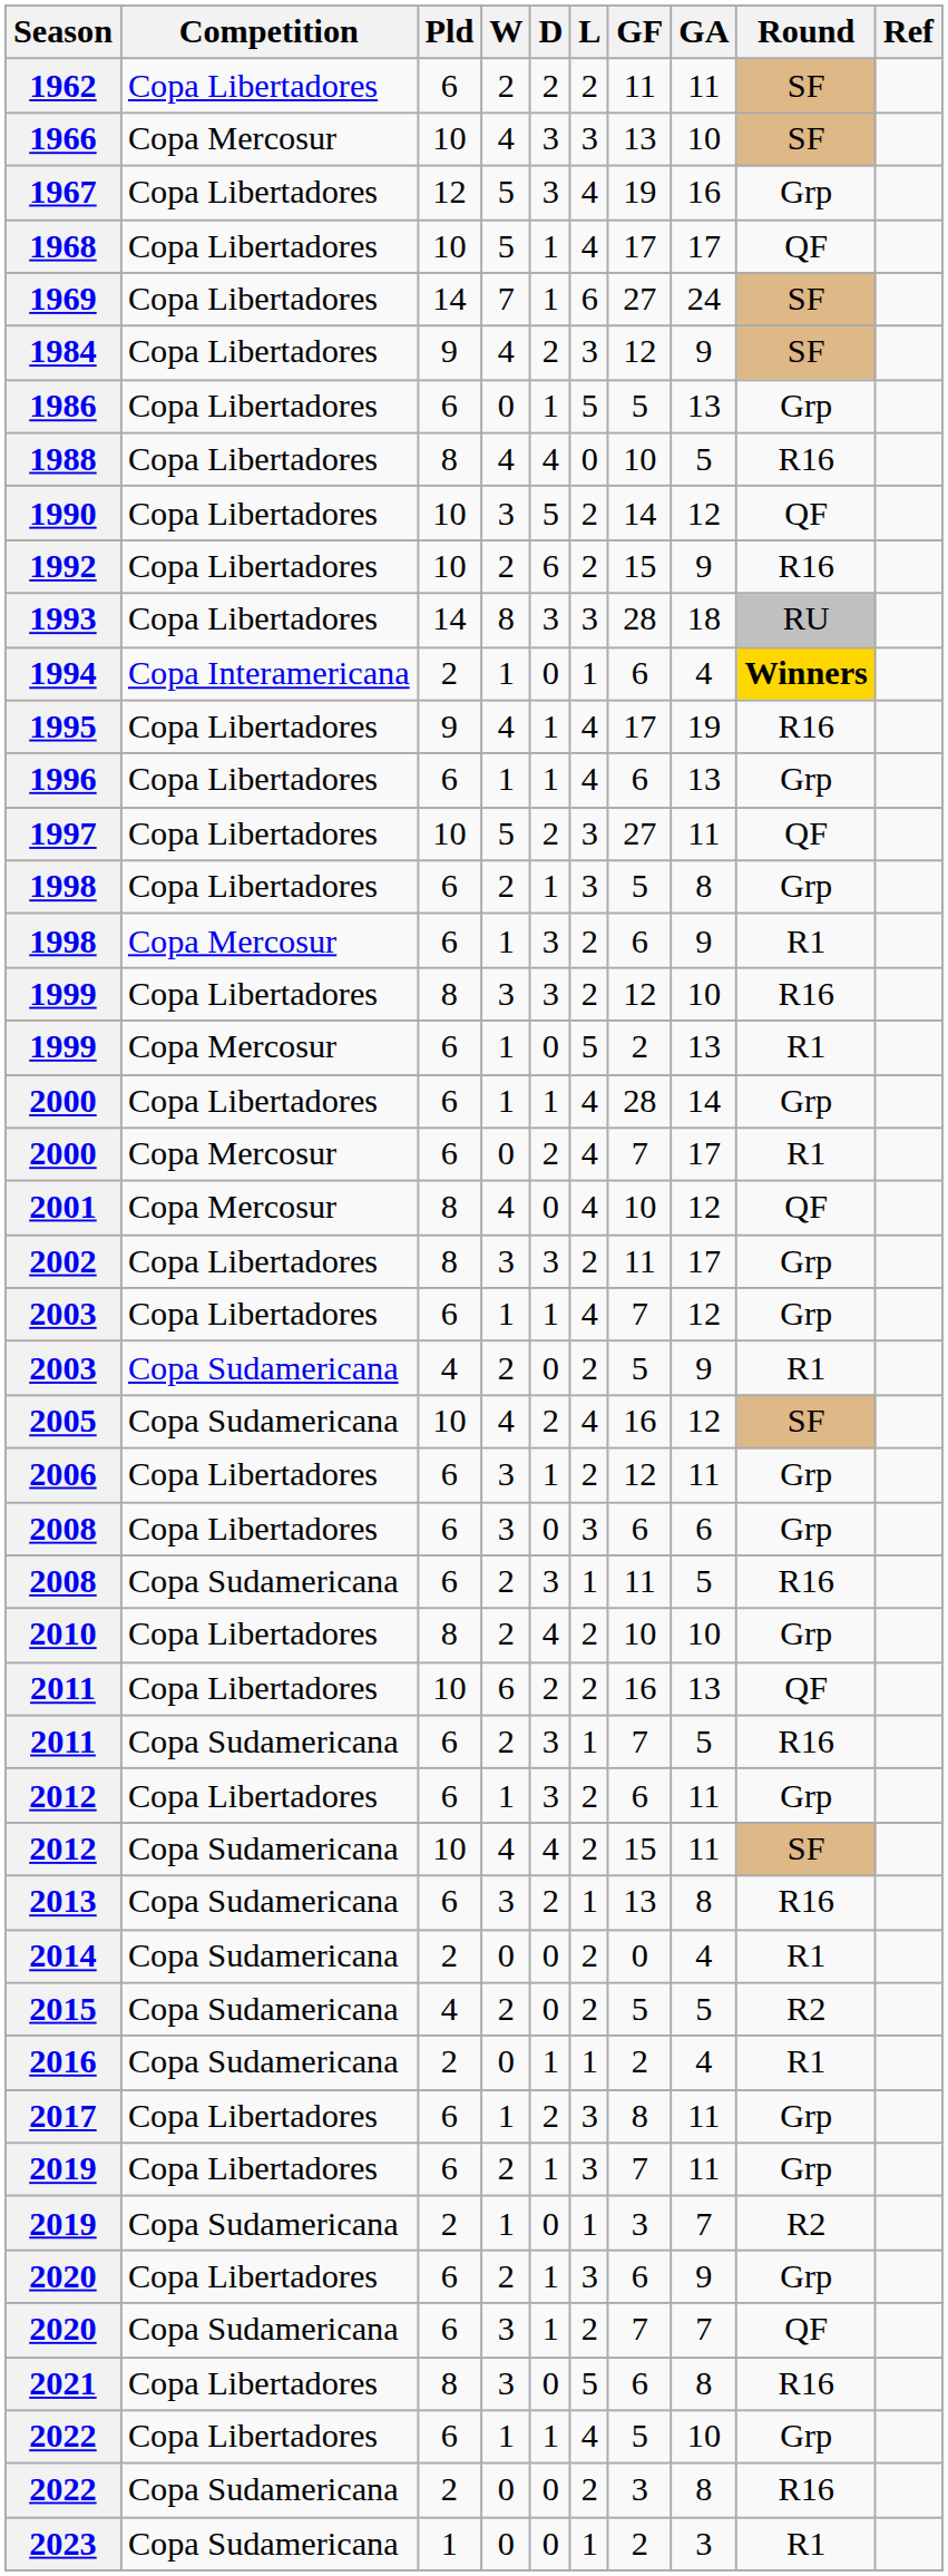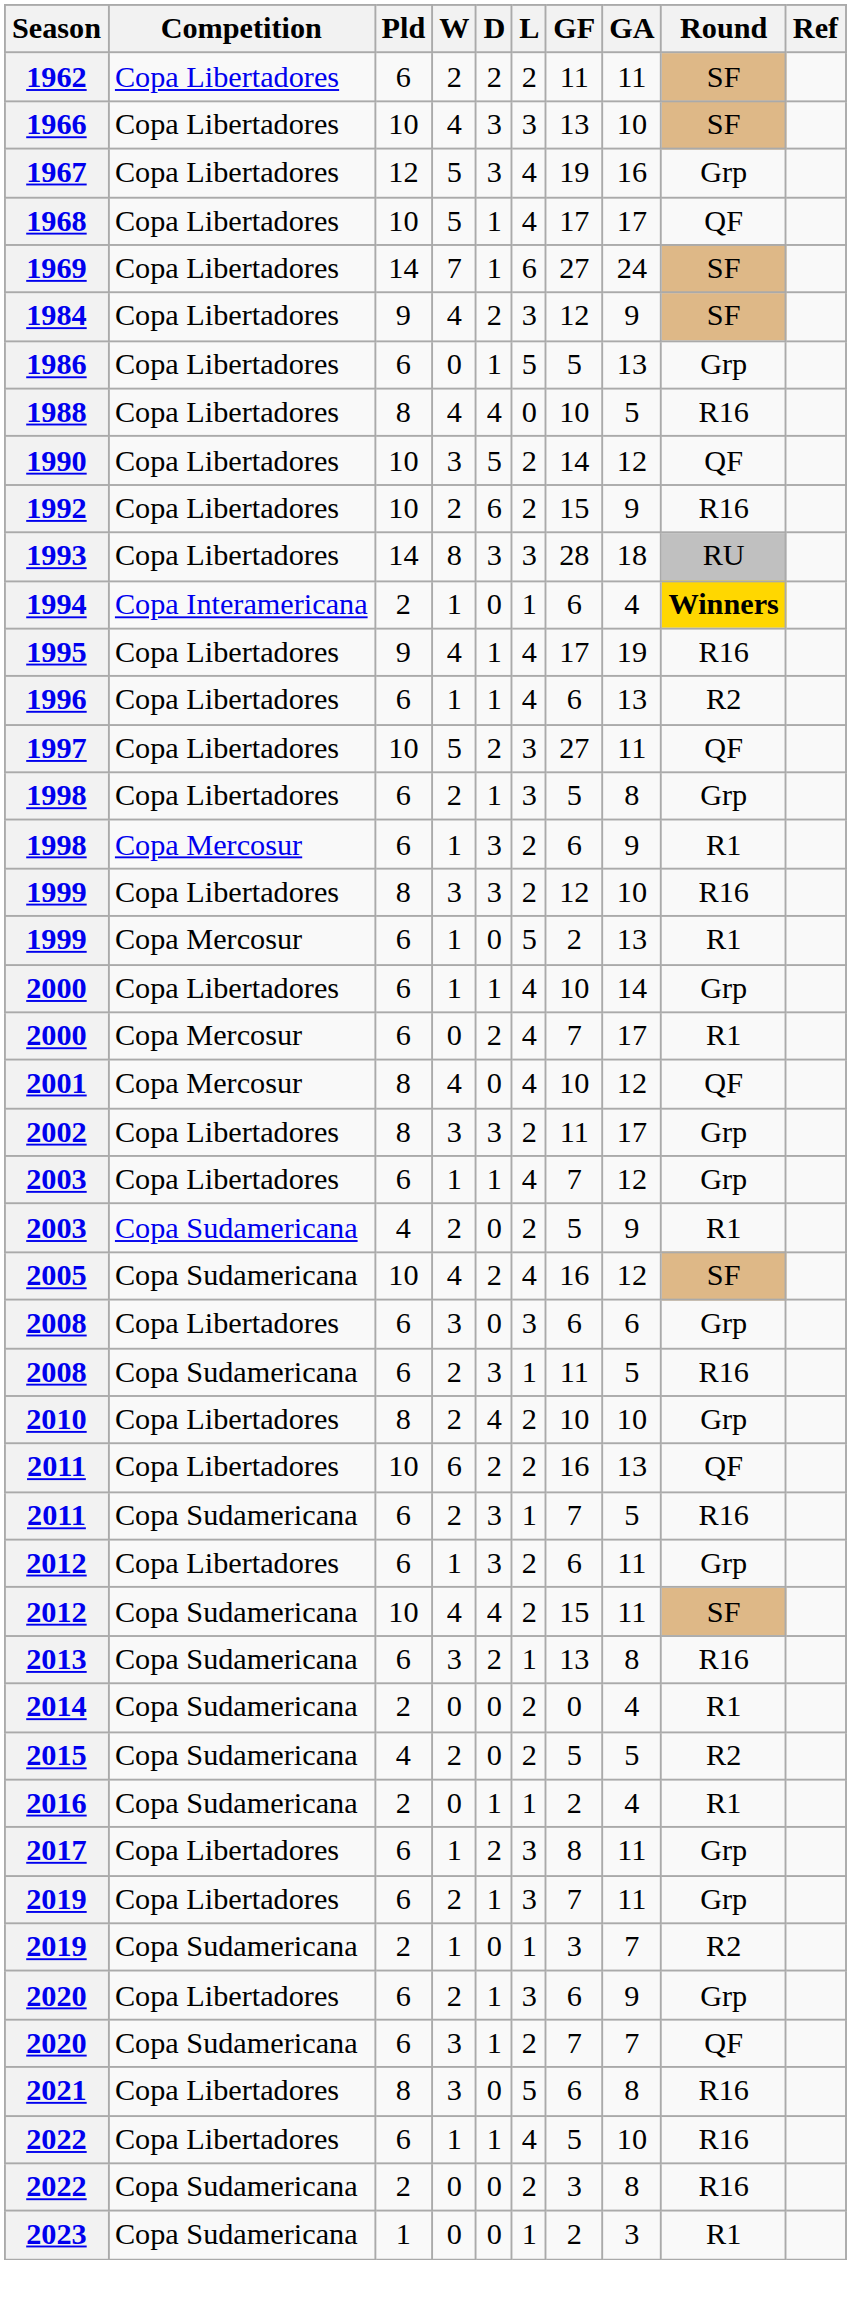 <table class="wikitable plainrowheaders sortable" style="text-align:center;">
 <tr>
 <th scope="col">Season</th>
 <th scope="col">Competition</th>
 <th scope="col">Pld</th>
 <th scope="col">W</th>
 <th scope="col">D</th>
 <th scope="col">L</th>
 <th scope="col">GF</th>
 <th scope="col">GA</th>
 <th scope="col">Round</th>
 <th scope="col">Ref</th>
 </tr>
 <tr>
 <th scope="row" style="text-align:center"><a href='#'>1962</a></th>
 <td align=left><a href='#'>Copa Libertadores</a></td>
 <td>6</td>
 <td>2</td>
 <td>2</td>
 <td>2</td>
 <td>11</td>
 <td>11</td>
 <td bgcolor="#DEB887">SF</td>
 <td></td>
 </tr>
 <tr>
 <th scope="row" style="text-align:center"><a href='#'>1966</a></th>
-<td align=left>Copa Mercosur</td>
+<td align=left>Copa Libertadores</td>
 <td>10</td>
 <td>4</td>
 <td>3</td>
 <td>3</td>
 <td>13</td>
 <td>10</td>
 <td bgcolor="#DEB887">SF</td>
 <td></td>
 </tr>
 <tr>
 <th scope="row" style="text-align:center"><a href='#'>1967</a></th>
 <td align=left>Copa Libertadores</td>
 <td>12</td>
 <td>5</td>
 <td>3</td>
 <td>4</td>
 <td>19</td>
 <td>16</td>
 <td>Grp</td>
 <td></td>
 </tr>
 <tr>
 <th scope="row" style="text-align:center"><a href='#'>1968</a></th>
 <td align=left>Copa Libertadores</td>
 <td>10</td>
 <td>5</td>
 <td>1</td>
 <td>4</td>
 <td>17</td>
 <td>17</td>
 <td>QF</td>
 <td></td>
 </tr>
 <tr>
 <th scope="row" style="text-align:center"><a href='#'>1969</a></th>
 <td align=left>Copa Libertadores</td>
 <td>14</td>
 <td>7</td>
 <td>1</td>
 <td>6</td>
 <td>27</td>
 <td>24</td>
 <td bgcolor="#DEB887">SF</td>
 <td></td>
 </tr>
 <tr>
 <th scope="row" style="text-align:center"><a href='#'>1984</a></th>
 <td align=left>Copa Libertadores</td>
 <td>9</td>
 <td>4</td>
 <td>2</td>
 <td>3</td>
 <td>12</td>
 <td>9</td>
 <td bgcolor="#DEB887">SF</td>
 <td></td>
 </tr>
 <tr>
 <th scope="row" style="text-align:center"><a href='#'>1986</a></th>
 <td align=left>Copa Libertadores</td>
 <td>6</td>
 <td>0</td>
 <td>1</td>
 <td>5</td>
 <td>5</td>
 <td>13</td>
 <td>Grp</td>
 <td></td>
 </tr>
 <tr>
 <th scope="row" style="text-align:center"><a href='#'>1988</a></th>
 <td align=left>Copa Libertadores</td>
 <td>8</td>
 <td>4</td>
 <td>4</td>
 <td>0</td>
 <td>10</td>
 <td>5</td>
 <td>R16</td>
 <td></td>
 </tr>
 <tr>
 <th scope="row" style="text-align:center"><a href='#'>1990</a></th>
 <td align=left>Copa Libertadores</td>
 <td>10</td>
 <td>3</td>
 <td>5</td>
 <td>2</td>
 <td>14</td>
 <td>12</td>
 <td>QF</td>
 <td></td>
 </tr>
 <tr>
 <th scope="row" style="text-align:center"><a href='#'>1992</a></th>
 <td align=left>Copa Libertadores</td>
 <td>10</td>
 <td>2</td>
 <td>6</td>
 <td>2</td>
 <td>15</td>
 <td>9</td>
 <td>R16</td>
 <td></td>
 </tr>
 <tr>
 <th scope="row" style="text-align:center"><a href='#'>1993</a></th>
 <td align=left>Copa Libertadores</td>
 <td>14</td>
 <td>8</td>
 <td>3</td>
 <td>3</td>
 <td>28</td>
 <td>18</td>
 <td bgcolor="silver">RU</td>
 <td></td>
 </tr>
 <tr>
 <th scope="row" style="text-align:center"><a href='#'>1994</a></th>
 <td align=left><a href='#'>Copa Interamericana</a></td>
 <td>2</td>
 <td>1</td>
 <td>0</td>
 <td>1</td>
 <td>6</td>
 <td>4</td>
 <td bgcolor="gold"><strong>Winners</strong></td>
 <td></td>
 </tr>
 <tr>
 <th scope="row" style="text-align:center"><a href='#'>1995</a></th>
 <td align=left>Copa Libertadores</td>
 <td>9</td>
 <td>4</td>
 <td>1</td>
 <td>4</td>
 <td>17</td>
 <td>19</td>
 <td>R16</td>
 <td></td>
 </tr>
 <tr>
 <th scope="row" style="text-align:center"><a href='#'>1996</a></th>
 <td align=left>Copa Libertadores</td>
 <td>6</td>
 <td>1</td>
 <td>1</td>
 <td>4</td>
 <td>6</td>
 <td>13</td>
-<td>Grp</td>
+<td>R2</td>
 <td></td>
 </tr>
 <tr>
 <th scope="row" style="text-align:center"><a href='#'>1997</a></th>
 <td align=left>Copa Libertadores</td>
 <td>10</td>
 <td>5</td>
 <td>2</td>
 <td>3</td>
 <td>27</td>
 <td>11</td>
 <td>QF</td>
 <td></td>
 </tr>
 <tr>
 <th scope="row" style="text-align:center"><a href='#'>1998</a></th>
 <td align=left>Copa Libertadores</td>
 <td>6</td>
 <td>2</td>
 <td>1</td>
 <td>3</td>
 <td>5</td>
 <td>8</td>
 <td>Grp</td>
 <td></td>
 </tr>
 <tr>
 <th scope="row" style="text-align:center"><a href='#'>1998</a></th>
 <td align=left><a href='#'>Copa Mercosur</a></td>
 <td>6</td>
 <td>1</td>
 <td>3</td>
 <td>2</td>
 <td>6</td>
 <td>9</td>
 <td>R1</td>
 <td></td>
 </tr>
 <tr>
 <th scope="row" style="text-align:center"><a href='#'>1999</a></th>
 <td align=left>Copa Libertadores</td>
 <td>8</td>
 <td>3</td>
 <td>3</td>
 <td>2</td>
 <td>12</td>
 <td>10</td>
 <td>R16</td>
 <td></td>
 </tr>
 <tr>
 <th scope="row" style="text-align:center"><a href='#'>1999</a></th>
 <td align=left>Copa Mercosur</td>
 <td>6</td>
 <td>1</td>
 <td>0</td>
 <td>5</td>
 <td>2</td>
 <td>13</td>
 <td>R1</td>
 <td></td>
 </tr>
 <tr>
 <th scope="row" style="text-align:center"><a href='#'>2000</a></th>
 <td align=left>Copa Libertadores</td>
 <td>6</td>
 <td>1</td>
 <td>1</td>
 <td>4</td>
-<td>28</td>
+<td>10</td>
 <td>14</td>
 <td>Grp</td>
 <td></td>
 </tr>
 <tr>
 <th scope="row" style="text-align:center"><a href='#'>2000</a></th>
 <td align=left>Copa Mercosur</td>
 <td>6</td>
 <td>0</td>
 <td>2</td>
 <td>4</td>
 <td>7</td>
 <td>17</td>
 <td>R1</td>
 <td></td>
 </tr>
 <tr>
 <th scope="row" style="text-align:center"><a href='#'>2001</a></th>
 <td align=left>Copa Mercosur</td>
 <td>8</td>
 <td>4</td>
 <td>0</td>
 <td>4</td>
 <td>10</td>
 <td>12</td>
 <td>QF</td>
 <td></td>
 </tr>
 <tr>
 <th scope="row" style="text-align:center"><a href='#'>2002</a></th>
 <td align=left>Copa Libertadores</td>
 <td>8</td>
 <td>3</td>
 <td>3</td>
 <td>2</td>
 <td>11</td>
 <td>17</td>
 <td>Grp</td>
 <td></td>
 </tr>
 <tr>
 <th scope="row" style="text-align:center"><a href='#'>2003</a></th>
 <td align=left>Copa Libertadores</td>
 <td>6</td>
 <td>1</td>
 <td>1</td>
 <td>4</td>
 <td>7</td>
 <td>12</td>
 <td>Grp</td>
 <td></td>
 </tr>
 <tr>
 <th scope="row" style="text-align:center"><a href='#'>2003</a></th>
 <td align=left><a href='#'>Copa Sudamericana</a></td>
 <td>4</td>
 <td>2</td>
 <td>0</td>
 <td>2</td>
 <td>5</td>
 <td>9</td>
 <td>R1</td>
 <td></td>
 </tr>
 <tr>
 <th scope="row" style="text-align:center"><a href='#'>2005</a></th>
 <td align=left>Copa Sudamericana</td>
 <td>10</td>
 <td>4</td>
 <td>2</td>
 <td>4</td>
 <td>16</td>
 <td>12</td>
 <td bgcolor="#DEB887">SF</td>
-<td></td>
-</tr>
-<tr>
-<th scope="row" style="text-align:center"><a href='#'>2006</a></th>
-<td align=left>Copa Libertadores</td>
-<td>6</td>
-<td>3</td>
-<td>1</td>
-<td>2</td>
-<td>12</td>
-<td>11</td>
-<td>Grp</td>
 <td></td>
 </tr>
 <tr>
 <th scope="row" style="text-align:center"><a href='#'>2008</a></th>
 <td align=left>Copa Libertadores</td>
 <td>6</td>
 <td>3</td>
 <td>0</td>
 <td>3</td>
 <td>6</td>
 <td>6</td>
 <td>Grp</td>
 <td></td>
 </tr>
 <tr>
 <th scope="row" style="text-align:center"><a href='#'>2008</a></th>
 <td align=left>Copa Sudamericana</td>
 <td>6</td>
 <td>2</td>
 <td>3</td>
 <td>1</td>
 <td>11</td>
 <td>5</td>
 <td>R16</td>
 <td></td>
 </tr>
 <tr>
 <th scope="row" style="text-align:center"><a href='#'>2010</a></th>
 <td align=left>Copa Libertadores</td>
 <td>8</td>
 <td>2</td>
 <td>4</td>
 <td>2</td>
 <td>10</td>
 <td>10</td>
 <td>Grp</td>
 <td></td>
 </tr>
 <tr>
 <th scope="row" style="text-align:center"><a href='#'>2011</a></th>
 <td align=left>Copa Libertadores</td>
 <td>10</td>
 <td>6</td>
 <td>2</td>
 <td>2</td>
 <td>16</td>
 <td>13</td>
 <td>QF</td>
 <td></td>
 </tr>
 <tr>
 <th scope="row" style="text-align:center"><a href='#'>2011</a></th>
 <td align=left>Copa Sudamericana</td>
 <td>6</td>
 <td>2</td>
 <td>3</td>
 <td>1</td>
 <td>7</td>
 <td>5</td>
 <td>R16</td>
 <td></td>
 </tr>
 <tr>
 <th scope="row" style="text-align:center"><a href='#'>2012</a></th>
 <td align=left>Copa Libertadores</td>
 <td>6</td>
 <td>1</td>
 <td>3</td>
 <td>2</td>
 <td>6</td>
 <td>11</td>
 <td>Grp</td>
 <td></td>
 </tr>
 <tr>
 <th scope="row" style="text-align:center"><a href='#'>2012</a></th>
 <td align=left>Copa Sudamericana</td>
 <td>10</td>
 <td>4</td>
 <td>4</td>
 <td>2</td>
 <td>15</td>
 <td>11</td>
 <td bgcolor="#DEB887">SF</td>
 <td></td>
 </tr>
 <tr>
 <th scope="row" style="text-align:center"><a href='#'>2013</a></th>
 <td align=left>Copa Sudamericana</td>
 <td>6</td>
 <td>3</td>
 <td>2</td>
 <td>1</td>
 <td>13</td>
 <td>8</td>
 <td>R16</td>
 <td></td>
 </tr>
 <tr>
 <th scope="row" style="text-align:center"><a href='#'>2014</a></th>
 <td align=left>Copa Sudamericana</td>
 <td>2</td>
 <td>0</td>
 <td>0</td>
 <td>2</td>
 <td>0</td>
 <td>4</td>
 <td>R1</td>
 <td></td>
 </tr>
 <tr>
 <th scope="row" style="text-align:center"><a href='#'>2015</a></th>
 <td align=left>Copa Sudamericana</td>
 <td>4</td>
 <td>2</td>
 <td>0</td>
 <td>2</td>
 <td>5</td>
 <td>5</td>
 <td>R2</td>
 <td></td>
 </tr>
 <tr>
 <th scope="row" style="text-align:center"><a href='#'>2016</a></th>
 <td align=left>Copa Sudamericana</td>
 <td>2</td>
 <td>0</td>
 <td>1</td>
 <td>1</td>
 <td>2</td>
 <td>4</td>
 <td>R1</td>
 <td></td>
 </tr>
 <tr>
 <th scope="row" style="text-align:center"><a href='#'>2017</a></th>
 <td align=left>Copa Libertadores</td>
 <td>6</td>
 <td>1</td>
 <td>2</td>
 <td>3</td>
 <td>8</td>
 <td>11</td>
 <td>Grp</td>
 <td></td>
 </tr>
 <tr>
 <th scope="row" style="text-align:center"><a href='#'>2019</a></th>
 <td align=left>Copa Libertadores</td>
 <td>6</td>
 <td>2</td>
 <td>1</td>
 <td>3</td>
 <td>7</td>
 <td>11</td>
 <td>Grp</td>
 <td></td>
 </tr>
 <tr>
 <th scope="row" style="text-align:center"><a href='#'>2019</a></th>
 <td align=left>Copa Sudamericana</td>
 <td>2</td>
 <td>1</td>
 <td>0</td>
 <td>1</td>
 <td>3</td>
 <td>7</td>
 <td>R2</td>
 <td></td>
 </tr>
 <tr>
 <th scope="row" style="text-align:center"><a href='#'>2020</a></th>
 <td align=left>Copa Libertadores</td>
 <td>6</td>
 <td>2</td>
 <td>1</td>
 <td>3</td>
 <td>6</td>
 <td>9</td>
 <td>Grp</td>
 <td></td>
 </tr>
 <tr>
 <th scope="row" style="text-align:center"><a href='#'>2020</a></th>
 <td align=left>Copa Sudamericana</td>
 <td>6</td>
 <td>3</td>
 <td>1</td>
 <td>2</td>
 <td>7</td>
 <td>7</td>
 <td>QF</td>
 <td></td>
 </tr>
 <tr>
 <th scope="row" style="text-align:center"><a href='#'>2021</a></th>
 <td align=left>Copa Libertadores</td>
 <td>8</td>
 <td>3</td>
 <td>0</td>
 <td>5</td>
 <td>6</td>
 <td>8</td>
 <td>R16</td>
 <td></td>
 </tr>
 <tr>
 <th scope="row" style="text-align:center"><a href='#'>2022</a></th>
 <td align=left>Copa Libertadores</td>
 <td>6</td>
 <td>1</td>
 <td>1</td>
 <td>4</td>
 <td>5</td>
 <td>10</td>
-<td>Grp</td>
+<td>R16</td>
 <td></td>
 </tr>
 <tr>
 <th scope="row" style="text-align:center"><a href='#'>2022</a></th>
 <td align=left>Copa Sudamericana</td>
 <td>2</td>
 <td>0</td>
 <td>0</td>
 <td>2</td>
 <td>3</td>
 <td>8</td>
 <td>R16</td>
 <td></td>
 </tr>
 <tr>
 <th scope="row" style="text-align:center"><a href='#'>2023</a></th>
 <td align=left>Copa Sudamericana</td>
 <td>1</td>
 <td>0</td>
 <td>0</td>
 <td>1</td>
 <td>2</td>
 <td>3</td>
 <td>R1</td>
 <td></td>
 </tr>
 </table>
